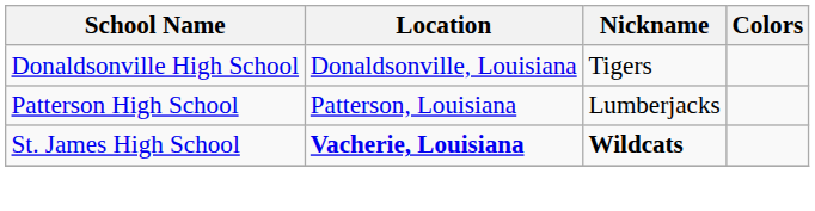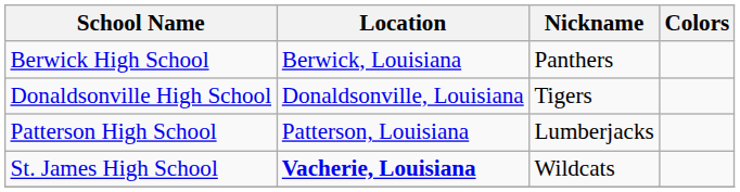 <table class="wikitable">
 <tr>
 <th>School Name</th>
 <th>Location</th>
 <th>Nickname</th>
 <th>Colors</th>
+</tr>
+<tr>
+<td><a href='#'>Berwick High School</a></td>
+<td><a href='#'>Berwick, Louisiana</a></td>
+<td>Panthers</td>
+<td> </td>
 </tr>
 <tr>
 <td><a href='#'>Donaldsonville High School</a></td>
 <td><a href='#'>Donaldsonville, Louisiana</a></td>
 <td>Tigers</td>
 <td> </td>
 </tr>
 <tr>
 <td><a href='#'>Patterson High School</a></td>
 <td><a href='#'>Patterson, Louisiana</a></td>
 <td>Lumberjacks</td>
 <td> </td>
 </tr>
 <tr>
 <td><a href='#'>St. James High School</a></td>
 <td><strong><a href='#'>Vacherie, Louisiana</a></strong></td>
-<td><strong>Wildcats</strong></td>
+<td>Wildcats</td>
 <td> </td>
 </tr>
 <tr>
 </tr>
 </table>
